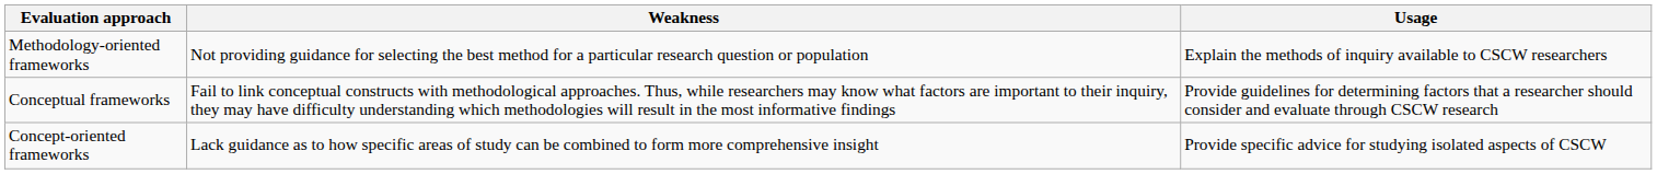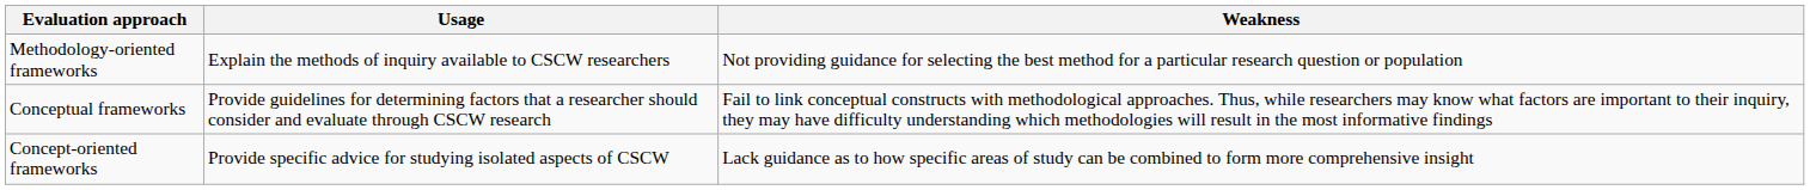 <table class="wikitable">
 <tr>
 <th>Evaluation approach</th>
+<th>Usage</th>
 <th>Weakness</th>
-<th>Usage</th>
 </tr>
 <tr>
 <td>Methodology-oriented frameworks</td>
+<td>Explain the methods of inquiry available to CSCW researchers</td>
 <td>Not providing guidance for selecting the best method for a particular research question or population</td>
-<td>Explain the methods of inquiry available to CSCW researchers</td>
 </tr>
 <tr>
 <td>Conceptual frameworks</td>
+<td>Provide guidelines for determining factors that a researcher should consider and evaluate through CSCW research</td>
 <td>Fail to link conceptual constructs with methodological approaches. Thus, while researchers may know what factors are important to their inquiry, they may have difficulty understanding which methodologies will result in the most informative findings</td>
-<td>Provide guidelines for determining factors that a researcher should consider and evaluate through CSCW research</td>
 </tr>
 <tr>
 <td>Concept-oriented frameworks</td>
+<td>Provide specific advice for studying isolated aspects of CSCW</td>
 <td>Lack guidance as to how specific areas of study can be combined to form more comprehensive insight</td>
-<td>Provide specific advice for studying isolated aspects of CSCW</td>
 </tr>
 </table>
